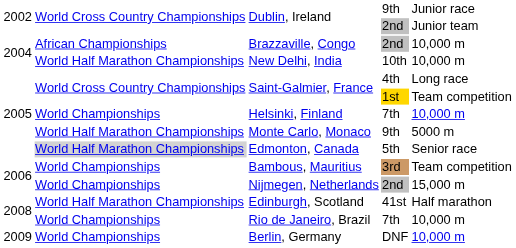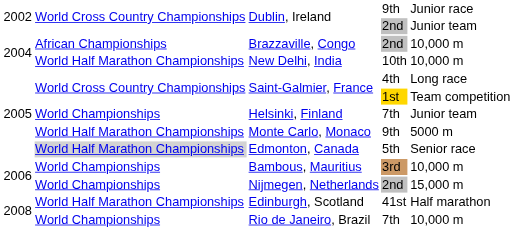 <table>
 <tr>
 <td rowspan=2>2002</td>
 <td rowspan=2><a href='#'>World Cross Country Championships</a></td>
 <td rowspan=2><a href='#'>Dublin</a>, Ireland</td>
 <td>9th</td>
 <td>Junior race</td>
 </tr>
 <tr>
 <td bgcolor=silver>2nd</td>
 <td>Junior team</td>
 </tr>
 <tr>
 <td rowspan=2>2004</td>
 <td><a href='#'>African Championships</a></td>
 <td><a href='#'>Brazzaville</a>, <a href='#'>Congo</a></td>
 <td bgcolor="silver">2nd</td>
 <td>10,000 m</td>
 </tr>
 <tr>
 <td><a href='#'>World Half Marathon Championships</a></td>
 <td><a href='#'>New Delhi</a>, <a href='#'>India</a></td>
 <td>10th</td>
 <td>10,000 m</td>
 </tr>
 <tr>
 <td rowspan=5>2005</td>
 <td rowspan=2><a href='#'>World Cross Country Championships</a></td>
 <td rowspan=2><a href='#'>Saint-Galmier</a>, <a href='#'>France</a></td>
 <td>4th</td>
 <td>Long race</td>
 </tr>
 <tr>
 <td bgcolor="gold">1st</td>
 <td>Team competition</td>
 </tr>
 <tr>
 <td><a href='#'>World Championships</a></td>
 <td><a href='#'>Helsinki</a>, <a href='#'>Finland</a></td>
 <td>7th</td>
-<td><a href='#'>10,000 m</a></td>
+<td>Junior team</td>
 </tr>
 <tr>
 <td><a href='#'>World Half Marathon Championships</a></td>
 <td><a href='#'>Monte Carlo</a>, <a href='#'>Monaco</a></td>
 <td>9th</td>
 <td>5000 m</td>
 </tr>
 <tr>
 <td style="background: lightgrey;"><a href='#'>World Half Marathon Championships</a></td>
 <td><a href='#'>Edmonton</a>, <a href='#'>Canada</a></td>
 <td>5th</td>
 <td>Senior race</td>
 </tr>
 <tr>
 <td rowspan=2>2006</td>
 <td><a href='#'>World Championships</a></td>
 <td><a href='#'>Bambous</a>, <a href='#'>Mauritius</a></td>
 <td bgcolor="cc9966">3rd</td>
-<td>Team competition</td>
+<td>10,000 m</td>
 </tr>
 <tr>
 <td><a href='#'>World Championships</a></td>
 <td><a href='#'>Nijmegen</a>, <a href='#'>Netherlands</a></td>
 <td bgcolor="silver">2nd</td>
 <td>15,000 m</td>
 </tr>
 <tr>
 <td rowspan=2>2008</td>
 <td><a href='#'>World Half Marathon Championships</a></td>
 <td><a href='#'>Edinburgh</a>, Scotland</td>
 <td>41st</td>
 <td>Half marathon</td>
 </tr>
 <tr>
 <td><a href='#'>World Championships</a></td>
 <td><a href='#'>Rio de Janeiro</a>, Brazil</td>
 <td>7th</td>
 <td>10,000 m</td>
 </tr>
-<tr>
-<td>2009</td>
-<td><a href='#'>World Championships</a></td>
-<td><a href='#'>Berlin</a>, Germany</td>
-<td>DNF</td>
-<td><a href='#'>10,000 m</a></td>
-</tr>
 </table>
